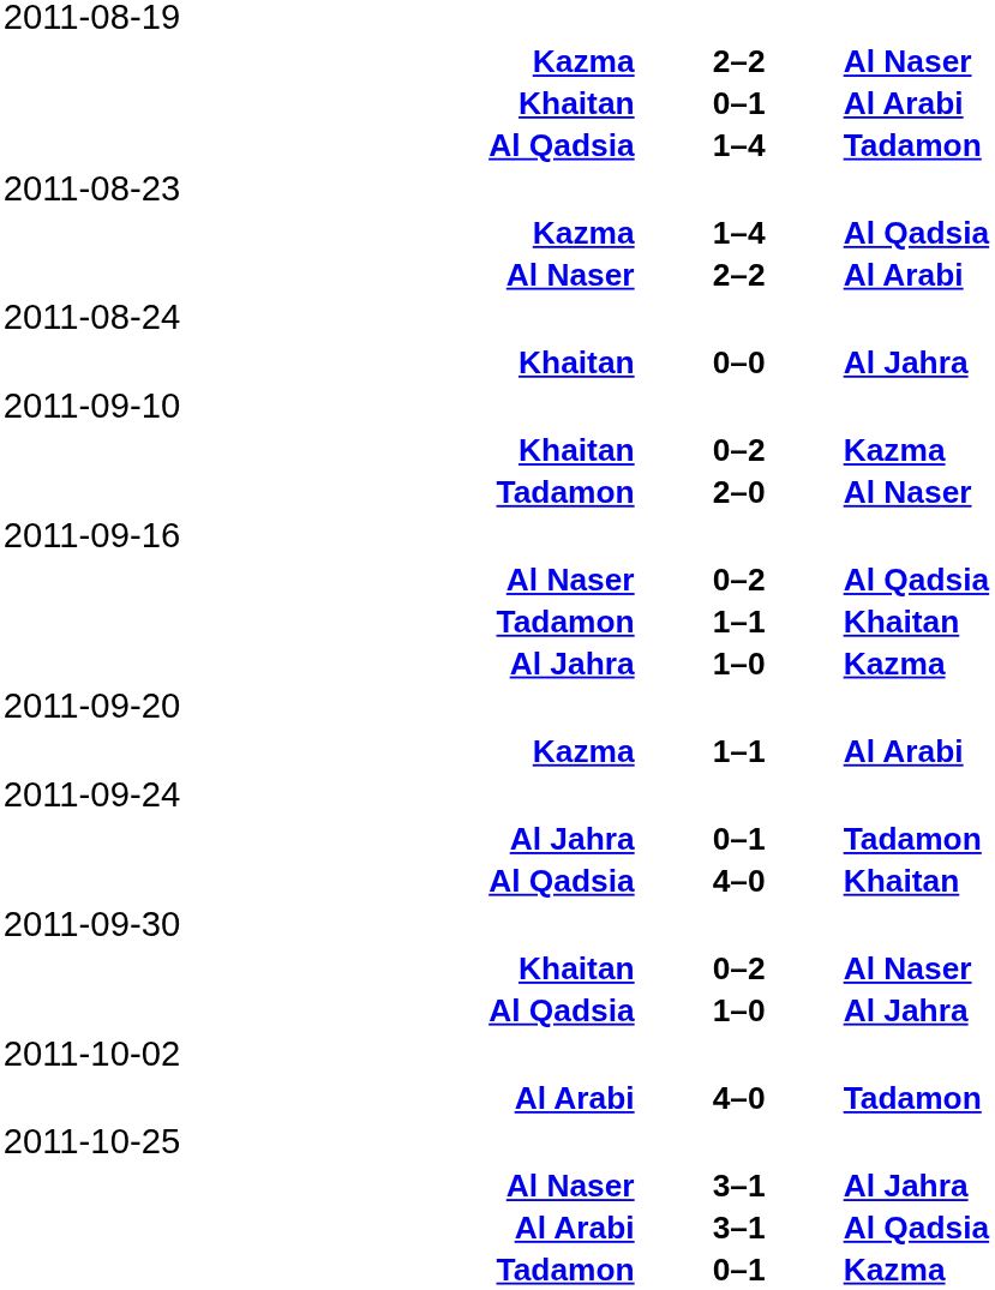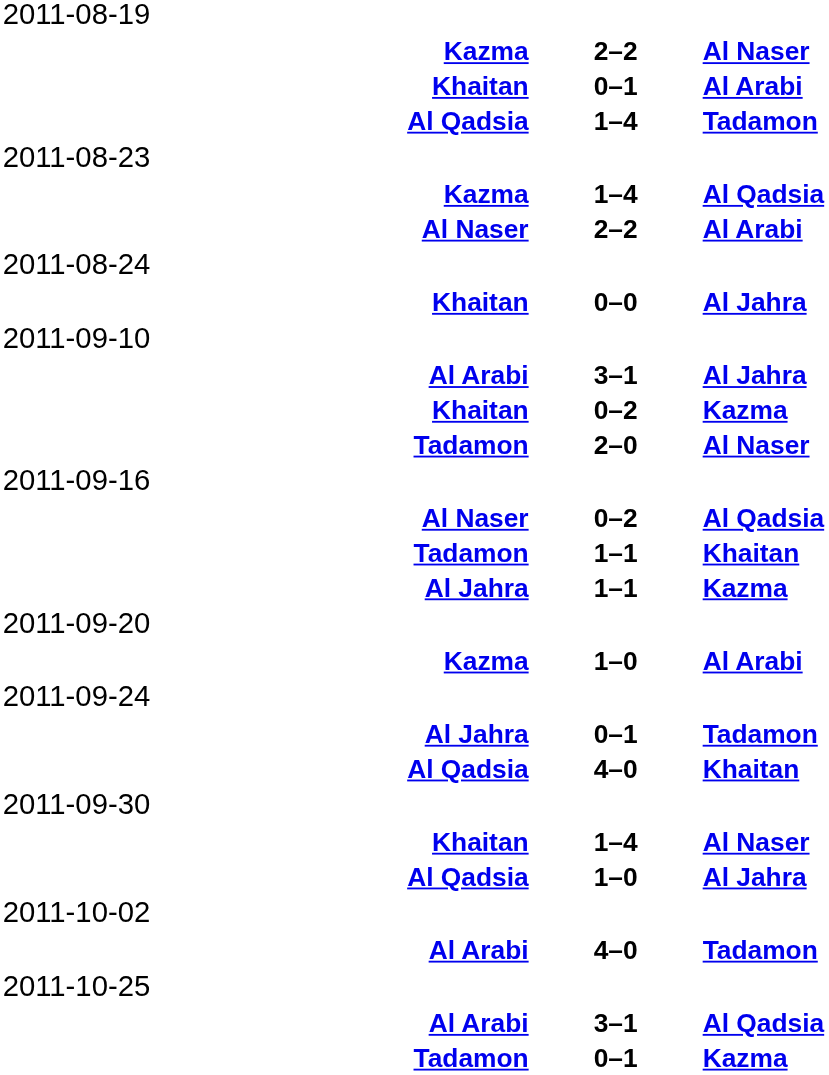 <table width=100% cellspacing=1>
 <tr>
 <th></th>
 <th></th>
 <th></th>
 </tr>
 <tr>
 <td>2011-08-19</td>
 </tr>
 <tr style=font-size:90%>
 <td align=right><strong><a href='#'>Kazma</a></strong></td>
 <td align=center><strong>2–2</strong></td>
 <td><strong><a href='#'>Al Naser</a></strong></td>
 </tr>
 <tr style=font-size:90%>
 <td align=right><strong><a href='#'>Khaitan</a></strong></td>
 <td align=center><strong>0–1</strong></td>
 <td><strong><a href='#'>Al Arabi</a></strong></td>
 </tr>
 <tr style=font-size:90%>
 <td align=right><strong><a href='#'>Al Qadsia</a></strong></td>
 <td align=center><strong>1–4</strong></td>
 <td><strong><a href='#'>Tadamon</a></strong></td>
 </tr>
 <tr>
 <td>2011-08-23</td>
 </tr>
 <tr style=font-size:90%>
 <td align=right><strong><a href='#'>Kazma</a></strong></td>
 <td align=center><strong>1–4</strong></td>
 <td><strong><a href='#'>Al Qadsia</a></strong></td>
 </tr>
 <tr style=font-size:90%>
 <td align=right><strong><a href='#'>Al Naser</a></strong></td>
 <td align=center><strong>2–2</strong></td>
 <td><strong><a href='#'>Al Arabi</a></strong></td>
 </tr>
 <tr>
 <td>2011-08-24</td>
 </tr>
 <tr style=font-size:90%>
 <td align=right><strong><a href='#'>Khaitan</a></strong></td>
 <td align=center><strong>0–0</strong></td>
 <td><strong><a href='#'>Al Jahra</a></strong></td>
 </tr>
 <tr>
 <td>2011-09-10</td>
 </tr>
 <tr style=font-size:90%>
+<td align=right><strong><a href='#'>Al Arabi</a></strong></td>
+<td align=center><strong>3–1</strong></td>
+<td><strong><a href='#'>Al Jahra</a></strong></td>
+</tr>
+<tr style=font-size:90%>
 <td align=right><strong><a href='#'>Khaitan</a></strong></td>
 <td align=center><strong>0–2</strong></td>
 <td><strong><a href='#'>Kazma</a></strong></td>
 </tr>
 <tr style=font-size:90%>
 <td align=right><strong><a href='#'>Tadamon</a></strong></td>
 <td align=center><strong>2–0</strong></td>
 <td><strong><a href='#'>Al Naser</a></strong></td>
 </tr>
 <tr>
 <td>2011-09-16</td>
 </tr>
 <tr style=font-size:90%>
 <td align=right><strong><a href='#'>Al Naser</a></strong></td>
 <td align=center><strong>0–2</strong></td>
 <td><strong><a href='#'>Al Qadsia</a></strong></td>
 </tr>
 <tr style=font-size:90%>
 <td align=right><strong><a href='#'>Tadamon</a></strong></td>
 <td align=center><strong>1–1</strong></td>
 <td><strong><a href='#'>Khaitan</a></strong></td>
 </tr>
 <tr style=font-size:90%>
 <td align=right><strong><a href='#'>Al Jahra</a></strong></td>
-<td align=center><strong>1–0</strong></td>
+<td align=center><strong>1–1</strong></td>
 <td><strong><a href='#'>Kazma</a></strong></td>
 </tr>
 <tr>
 <td>2011-09-20</td>
 </tr>
 <tr style=font-size:90%>
 <td align=right><strong><a href='#'>Kazma</a></strong></td>
-<td align=center><strong>1–1</strong></td>
+<td align=center><strong>1–0</strong></td>
 <td><strong><a href='#'>Al Arabi</a></strong></td>
 </tr>
 <tr>
 <td>2011-09-24</td>
 </tr>
 <tr style=font-size:90%>
 <td align=right><strong><a href='#'>Al Jahra</a></strong></td>
 <td align=center><strong>0–1</strong></td>
 <td><strong><a href='#'>Tadamon</a></strong></td>
 </tr>
 <tr style=font-size:90%>
 <td align=right><strong><a href='#'>Al Qadsia</a></strong></td>
 <td align=center><strong>4–0</strong></td>
 <td><strong><a href='#'>Khaitan</a></strong></td>
 </tr>
 <tr>
 <td>2011-09-30</td>
 </tr>
 <tr style=font-size:90%>
 <td align=right><strong><a href='#'>Khaitan</a></strong></td>
-<td align=center><strong>0–2</strong></td>
+<td align=center><strong>1–4</strong></td>
 <td><strong><a href='#'>Al Naser</a></strong></td>
 </tr>
 <tr style=font-size:90%>
 <td align=right><strong><a href='#'>Al Qadsia</a></strong></td>
 <td align=center><strong>1–0</strong></td>
 <td><strong><a href='#'>Al Jahra</a></strong></td>
 </tr>
 <tr>
 <td>2011-10-02</td>
 </tr>
 <tr style=font-size:90%>
 <td align=right><strong><a href='#'>Al Arabi</a></strong></td>
 <td align=center><strong>4–0</strong></td>
 <td><strong><a href='#'>Tadamon</a></strong></td>
 </tr>
 <tr>
 <td>2011-10-25</td>
 </tr>
 <tr style=font-size:90%>
-<td align=right><strong><a href='#'>Al Naser</a></strong></td>
-<td align=center><strong>3–1</strong></td>
-<td><strong><a href='#'>Al Jahra</a></strong></td>
-</tr>
-<tr style=font-size:90%>
 <td align=right><strong><a href='#'>Al Arabi</a></strong></td>
 <td align=center><strong>3–1</strong></td>
 <td><strong><a href='#'>Al Qadsia</a></strong></td>
 </tr>
 <tr style=font-size:90%>
 <td align=right><strong><a href='#'>Tadamon</a></strong></td>
 <td align=center><strong>0–1</strong></td>
 <td><strong><a href='#'>Kazma</a></strong></td>
 </tr>
 <tr>
 </tr>
 </table>
